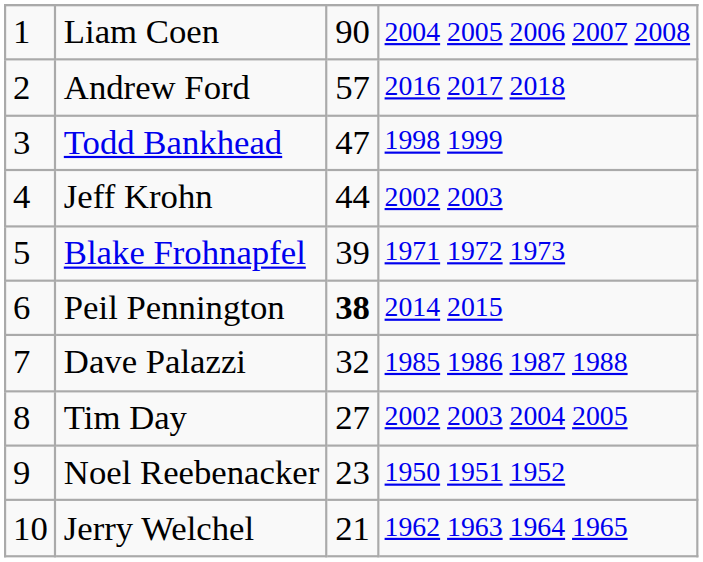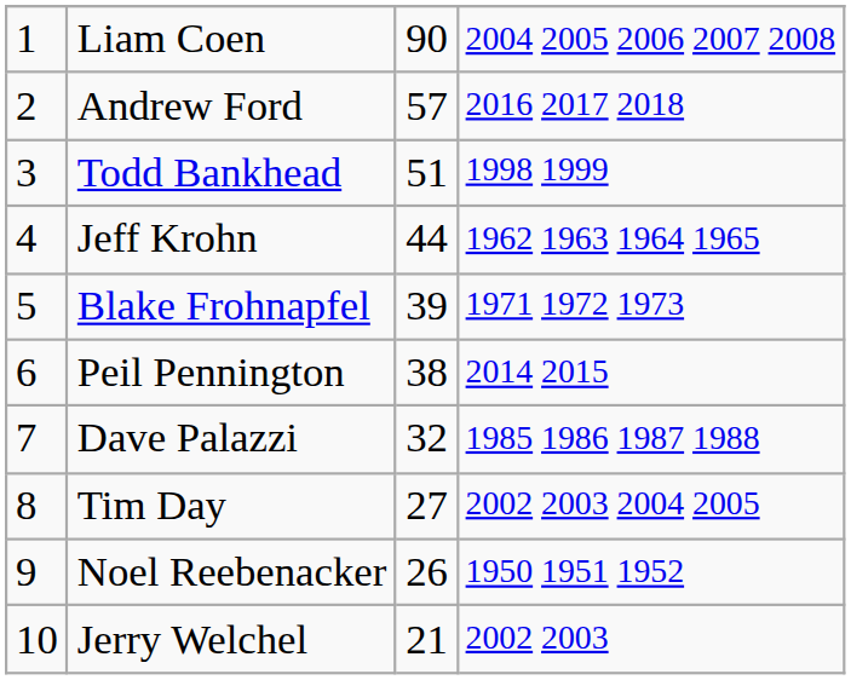 <table class="wikitable">
 <tr>
 </tr>
 <tr>
 <td>1</td>
 <td>Liam Coen</td>
 <td>90</td>
 <td style="font-size:80%;"><a href='#'>2004</a> <a href='#'>2005</a> <a href='#'>2006</a> <a href='#'>2007</a> <a href='#'>2008</a></td>
 </tr>
 <tr>
 <td>2</td>
 <td>Andrew Ford</td>
 <td>57</td>
 <td style="font-size:80%;"><a href='#'>2016</a> <a href='#'>2017</a> <a href='#'>2018</a></td>
 </tr>
 <tr>
 <td>3</td>
 <td><a href='#'>Todd Bankhead</a></td>
-<td>47</td>
+<td>51</td>
 <td style="font-size:80%;"><a href='#'>1998</a> <a href='#'>1999</a></td>
 </tr>
 <tr>
 <td>4</td>
 <td>Jeff Krohn</td>
 <td>44</td>
-<td style="font-size:80%;"><a href='#'>2002</a> <a href='#'>2003</a></td>
+<td style="font-size:80%;"><a href='#'>1962</a> <a href='#'>1963</a> <a href='#'>1964</a> <a href='#'>1965</a></td>
 </tr>
 <tr>
 <td>5</td>
 <td><a href='#'>Blake Frohnapfel</a></td>
 <td>39</td>
 <td style="font-size:80%;"><a href='#'>1971</a> <a href='#'>1972</a> <a href='#'>1973</a></td>
 </tr>
 <tr>
 <td>6</td>
 <td>Peil Pennington</td>
-<td><strong>38</strong></td>
+<td>38</td>
 <td style="font-size:80%;"><a href='#'>2014</a> <a href='#'>2015</a></td>
 </tr>
 <tr>
 <td>7</td>
 <td>Dave Palazzi</td>
 <td>32</td>
 <td style="font-size:80%;"><a href='#'>1985</a> <a href='#'>1986</a> <a href='#'>1987</a> <a href='#'>1988</a></td>
 </tr>
 <tr>
 <td>8</td>
 <td>Tim Day</td>
 <td>27</td>
 <td style="font-size:80%;"><a href='#'>2002</a> <a href='#'>2003</a> <a href='#'>2004</a> <a href='#'>2005</a></td>
 </tr>
 <tr>
 <td>9</td>
 <td>Noel Reebenacker</td>
-<td>23</td>
+<td>26</td>
 <td style="font-size:80%;"><a href='#'>1950</a> <a href='#'>1951</a> <a href='#'>1952</a></td>
 </tr>
 <tr>
 <td>10</td>
 <td>Jerry Welchel</td>
 <td>21</td>
-<td style="font-size:80%;"><a href='#'>1962</a> <a href='#'>1963</a> <a href='#'>1964</a> <a href='#'>1965</a></td>
+<td style="font-size:80%;"><a href='#'>2002</a> <a href='#'>2003</a></td>
 </tr>
 </table>
